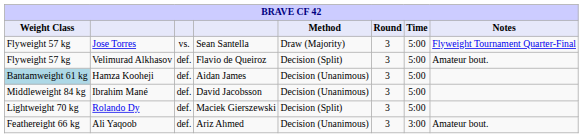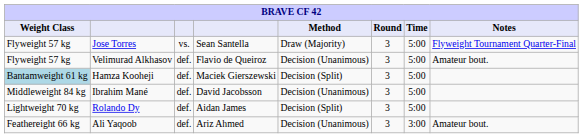 <table class="wikitable" style="font-size: 80%;">
 <tr>
 <th colspan="8" style="background-color: #ccf; color: #000080; text-align: center;"><strong>BRAVE CF 42</strong></th>
 </tr>
 <tr>
 <th colspan="1" style="background-color: #E6E8FA; color: #000000; text-align: center;">Weight Class</th>
 <th colspan="1" style="background-color: #E6E8FA; color: #000000; text-align: center;"></th>
 <th colspan="1" style="background-color: #E6E8FA; color: #000000; text-align: center;"></th>
 <th colspan="1" style="background-color: #E6E8FA; color: #000000; text-align: center;"></th>
 <th colspan="1" style="background-color: #E6E8FA; color: #000000; text-align: center;">Method</th>
 <th colspan="1" style="background-color: #E6E8FA; color: #000000; text-align: center;">Round</th>
 <th colspan="1" style="background-color: #E6E8FA; color: #000000; text-align: center;">Time</th>
 <th colspan="1" style="background-color: #E6E8FA; color: #000000; text-align: center;">Notes</th>
 </tr>
 <tr>
 <td>Flyweight 57 kg</td>
 <td> <a href='#'>Jose Torres</a></td>
 <td align=center>vs.</td>
 <td> Sean Santella</td>
 <td>Draw (Majority)</td>
 <td align=center>3</td>
 <td align=center>5:00</td>
 <td><a href='#'>Flyweight Tournament Quarter-Final</a></td>
 </tr>
 <tr>
 <td>Flyweight 57 kg</td>
 <td> Velimurad Alkhasov</td>
 <td align=center>def.</td>
 <td> Flavio de Queiroz</td>
-<td>Decision (Split)</td>
+<td>Decision (Unanimous)</td>
 <td align=center>3</td>
 <td align=center>5:00</td>
 <td>Amateur bout.</td>
 </tr>
 <tr>
 <td style="background: lightblue;">Bantamweight 61 kg</td>
 <td> Hamza Kooheji</td>
 <td align=center>def.</td>
-<td> Aidan James</td>
-<td>Decision (Unanimous)</td>
+<td> Maciek Gierszewski</td>
+<td>Decision (Split)</td>
 <td align=center>3</td>
 <td align=center>5:00</td>
 <td></td>
 </tr>
 <tr>
 <td>Middleweight 84 kg</td>
 <td> Ibrahim Mané</td>
 <td align=center>def.</td>
 <td> David Jacobsson</td>
 <td>Decision (Unanimous)</td>
 <td align=center>3</td>
 <td align=center>5:00</td>
 <td></td>
 </tr>
 <tr>
 <td>Lightweight 70 kg</td>
 <td> <a href='#'>Rolando Dy</a></td>
 <td align=center>def.</td>
-<td> Maciek Gierszewski</td>
+<td> Aidan James</td>
 <td>Decision (Split)</td>
 <td align=center>3</td>
 <td align=center>5:00</td>
 <td></td>
 </tr>
 <tr>
 <td>Feathereight 66 kg</td>
 <td> Ali Yaqoob</td>
 <td align=center>def.</td>
 <td> Ariz Ahmed</td>
 <td>Decision (Unanimous)</td>
 <td align=center>3</td>
 <td align=center>3:00</td>
 <td>Amateur bout.</td>
 </tr>
 </table>
